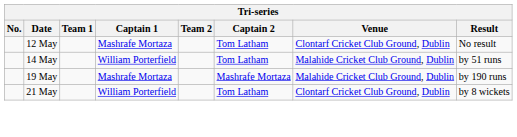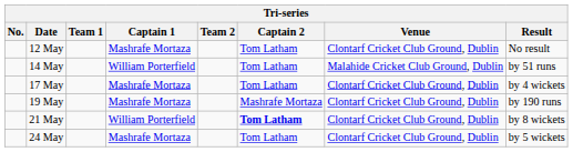 <table class="wikitable">
 <tr>
 <th colspan="8">Tri-series</th>
 </tr>
 <tr>
 <th>No.</th>
 <th>Date</th>
 <th>Team 1</th>
 <th>Captain 1</th>
 <th>Team 2</th>
 <th>Captain 2</th>
 <th>Venue</th>
 <th>Result</th>
 </tr>
 <tr>
 <td></td>
 <td>12 May</td>
 <td></td>
 <td><a href='#'>Mashrafe Mortaza</a></td>
 <td></td>
 <td><a href='#'>Tom Latham</a></td>
 <td><a href='#'>Clontarf Cricket Club Ground</a>, <a href='#'>Dublin</a></td>
 <td>No result</td>
 </tr>
 <tr>
 <td></td>
 <td>14 May</td>
 <td></td>
 <td><a href='#'>William Porterfield</a></td>
 <td></td>
 <td><a href='#'>Tom Latham</a></td>
 <td><a href='#'>Malahide Cricket Club Ground</a>, <a href='#'>Dublin</a></td>
 <td> by 51 runs</td>
 </tr>
 <tr>
 <td></td>
+<td>17 May</td>
+<td></td>
+<td><a href='#'>Mashrafe Mortaza</a></td>
+<td></td>
+<td><a href='#'>Tom Latham</a></td>
+<td><a href='#'>Clontarf Cricket Club Ground</a>, <a href='#'>Dublin</a></td>
+<td> by 4 wickets</td>
+</tr>
+<tr>
+<td></td>
 <td>19 May</td>
 <td></td>
 <td><a href='#'>Mashrafe Mortaza</a></td>
 <td></td>
 <td><a href='#'>Mashrafe Mortaza</a></td>
-<td><a href='#'>Malahide Cricket Club Ground</a>, <a href='#'>Dublin</a></td>
+<td><a href='#'>Clontarf Cricket Club Ground</a>, <a href='#'>Dublin</a></td>
 <td> by 190 runs</td>
 </tr>
 <tr>
 <td></td>
 <td>21 May</td>
 <td></td>
 <td><a href='#'>William Porterfield</a></td>
 <td></td>
-<td><a href='#'>Tom Latham</a></td>
+<td><strong><a href='#'>Tom Latham</a></strong></td>
 <td><a href='#'>Clontarf Cricket Club Ground</a>, <a href='#'>Dublin</a></td>
 <td> by 8 wickets</td>
 </tr>
+<tr>
+<td></td>
+<td>24 May</td>
+<td></td>
+<td><a href='#'>Mashrafe Mortaza</a></td>
+<td></td>
+<td><a href='#'>Tom Latham</a></td>
+<td><a href='#'>Clontarf Cricket Club Ground</a>, <a href='#'>Dublin</a></td>
+<td> by 5 wickets</td>
+</tr>
 </table>
